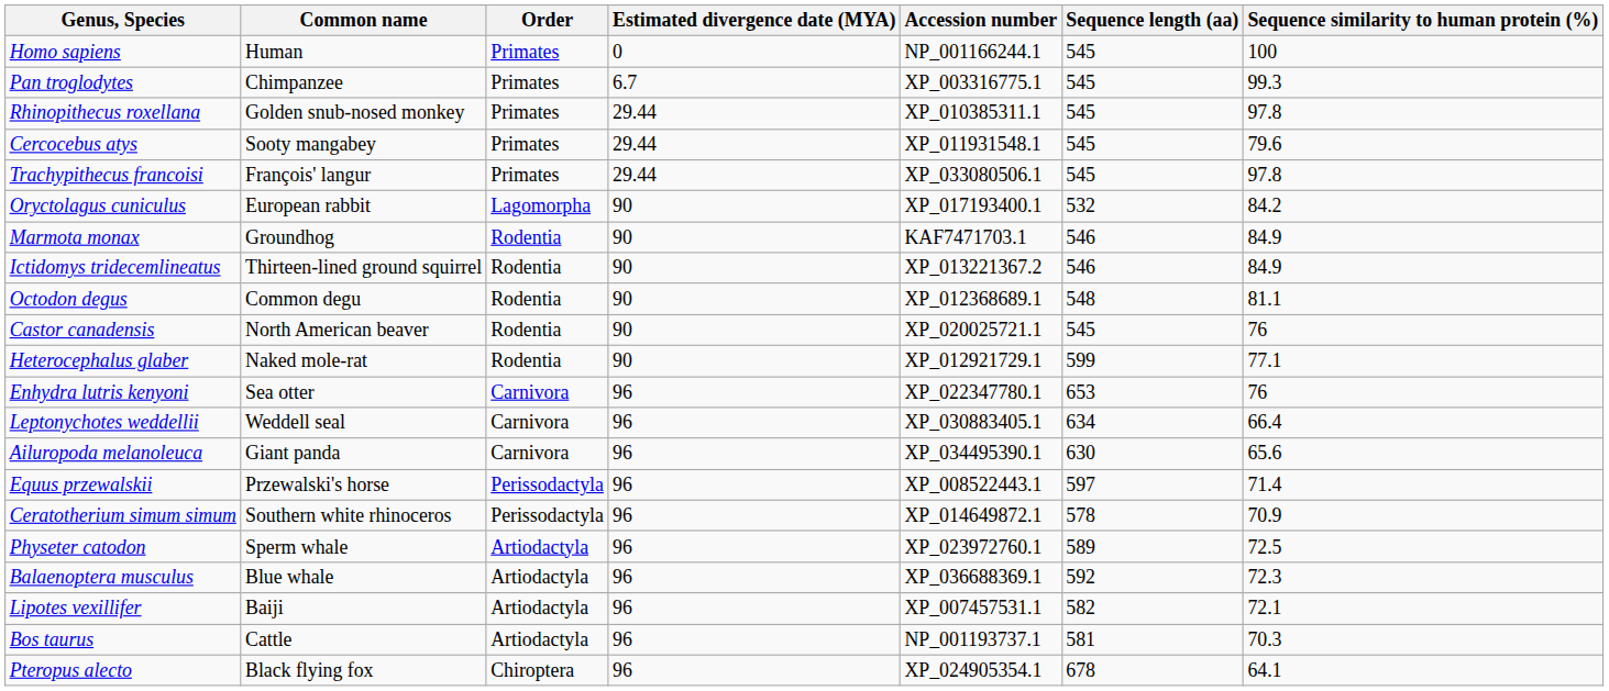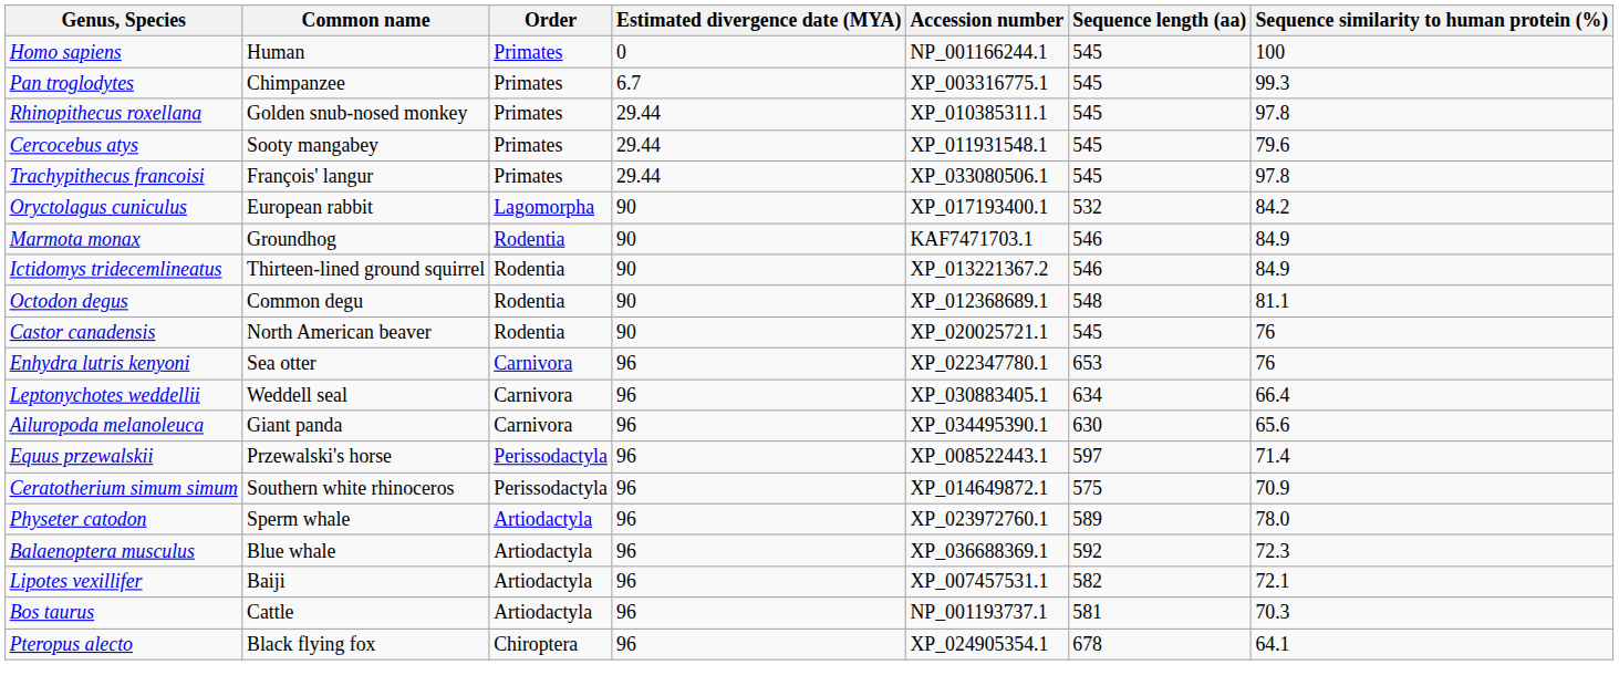 <table class="wikitable">
 <tr>
 <th>Genus, Species</th>
 <th>Common name</th>
 <th>Order</th>
 <th>Estimated divergence date (MYA)</th>
 <th>Accession number</th>
 <th>Sequence length (aa)</th>
 <th>Sequence similarity to human protein (%)</th>
 </tr>
 <tr>
 <td><em><a href='#'>Homo sapiens</a></em></td>
 <td>Human</td>
 <td><a href='#'>Primates</a></td>
 <td>0</td>
 <td>NP_001166244.1</td>
 <td>545</td>
 <td>100</td>
 </tr>
 <tr>
 <td><em><a href='#'>Pan troglodytes</a></em></td>
 <td>Chimpanzee</td>
 <td>Primates</td>
 <td>6.7</td>
 <td>XP_003316775.1</td>
 <td>545</td>
 <td>99.3</td>
 </tr>
 <tr>
 <td><em><a href='#'>Rhinopithecus roxellana</a></em></td>
 <td>Golden snub-nosed monkey</td>
 <td>Primates</td>
 <td>29.44</td>
 <td>XP_010385311.1</td>
 <td>545</td>
 <td>97.8</td>
 </tr>
 <tr>
 <td><em><a href='#'>Cercocebus atys</a></em></td>
 <td>Sooty mangabey</td>
 <td>Primates</td>
 <td>29.44</td>
 <td>XP_011931548.1</td>
 <td>545</td>
 <td>79.6</td>
 </tr>
 <tr>
 <td><em><a href='#'>Trachypithecus francoisi</a></em></td>
 <td>François' langur</td>
 <td>Primates</td>
 <td>29.44</td>
 <td>XP_033080506.1</td>
 <td>545</td>
 <td>97.8</td>
 </tr>
 <tr>
 <td><em><a href='#'>Oryctolagus cuniculus</a></em></td>
 <td>European rabbit</td>
 <td><a href='#'>Lagomorpha</a></td>
 <td>90</td>
 <td>XP_017193400.1</td>
 <td>532</td>
 <td>84.2</td>
 </tr>
 <tr>
 <td><em><a href='#'>Marmota monax</a></em></td>
 <td>Groundhog</td>
 <td><a href='#'>Rodentia</a></td>
 <td>90</td>
 <td>KAF7471703.1</td>
 <td>546</td>
 <td>84.9</td>
 </tr>
 <tr>
 <td><em><a href='#'>Ictidomys tridecemlineatus</a></em></td>
 <td>Thirteen-lined ground squirrel</td>
 <td>Rodentia</td>
 <td>90</td>
 <td>XP_013221367.2</td>
 <td>546</td>
 <td>84.9</td>
 </tr>
 <tr>
 <td><em><a href='#'>Octodon degus</a></em></td>
 <td>Common degu</td>
 <td>Rodentia</td>
 <td>90</td>
 <td>XP_012368689.1</td>
 <td>548</td>
 <td>81.1</td>
 </tr>
 <tr>
 <td><em><a href='#'>Castor canadensis</a></em></td>
 <td>North American beaver</td>
 <td>Rodentia</td>
 <td>90</td>
 <td>XP_020025721.1</td>
 <td>545</td>
 <td>76</td>
 </tr>
 <tr>
-<td><em><a href='#'>Heterocephalus glaber</a></em></td>
-<td>Naked mole-rat</td>
-<td>Rodentia</td>
-<td>90</td>
-<td>XP_012921729.1</td>
-<td>599</td>
-<td>77.1</td>
-</tr>
-<tr>
 <td><em><a href='#'>Enhydra lutris kenyoni</a></em></td>
 <td>Sea otter</td>
 <td><a href='#'>Carnivora</a></td>
 <td>96</td>
 <td>XP_022347780.1</td>
 <td>653</td>
 <td>76</td>
 </tr>
 <tr>
 <td><em><a href='#'>Leptonychotes weddellii</a></em></td>
 <td>Weddell seal</td>
 <td>Carnivora</td>
 <td>96</td>
 <td>XP_030883405.1</td>
 <td>634</td>
 <td>66.4</td>
 </tr>
 <tr>
 <td><em><a href='#'>Ailuropoda melanoleuca</a></em></td>
 <td>Giant panda</td>
 <td>Carnivora</td>
 <td>96</td>
 <td>XP_034495390.1</td>
 <td>630</td>
 <td>65.6</td>
 </tr>
 <tr>
 <td><em><a href='#'>Equus przewalskii</a></em></td>
 <td>Przewalski's horse</td>
 <td><a href='#'>Perissodactyla</a></td>
 <td>96</td>
 <td>XP_008522443.1</td>
 <td>597</td>
 <td>71.4</td>
 </tr>
 <tr>
 <td><em><a href='#'>Ceratotherium simum simum</a></em></td>
 <td>Southern white rhinoceros</td>
 <td>Perissodactyla</td>
 <td>96</td>
 <td>XP_014649872.1</td>
-<td>578</td>
+<td>575</td>
 <td>70.9</td>
 </tr>
 <tr>
 <td><em><a href='#'>Physeter catodon</a></em></td>
 <td>Sperm whale</td>
 <td><a href='#'>Artiodactyla</a></td>
 <td>96</td>
 <td>XP_023972760.1</td>
 <td>589</td>
-<td>72.5</td>
+<td>78.0</td>
 </tr>
 <tr>
 <td><em><a href='#'>Balaenoptera musculus</a></em></td>
 <td>Blue whale</td>
 <td>Artiodactyla</td>
 <td>96</td>
 <td>XP_036688369.1</td>
 <td>592</td>
 <td>72.3</td>
 </tr>
 <tr>
 <td><em><a href='#'>Lipotes vexillifer</a></em></td>
 <td>Baiji</td>
 <td>Artiodactyla</td>
 <td>96</td>
 <td>XP_007457531.1</td>
 <td>582</td>
 <td>72.1</td>
 </tr>
 <tr>
 <td><em><a href='#'>Bos taurus</a></em></td>
 <td>Cattle</td>
 <td>Artiodactyla</td>
 <td>96</td>
 <td>NP_001193737.1</td>
 <td>581</td>
 <td>70.3</td>
 </tr>
 <tr>
 <td><em><a href='#'>Pteropus alecto</a></em></td>
 <td>Black flying fox</td>
 <td>Chiroptera</td>
 <td>96</td>
 <td>XP_024905354.1</td>
 <td>678</td>
 <td>64.1</td>
 </tr>
 </table>
